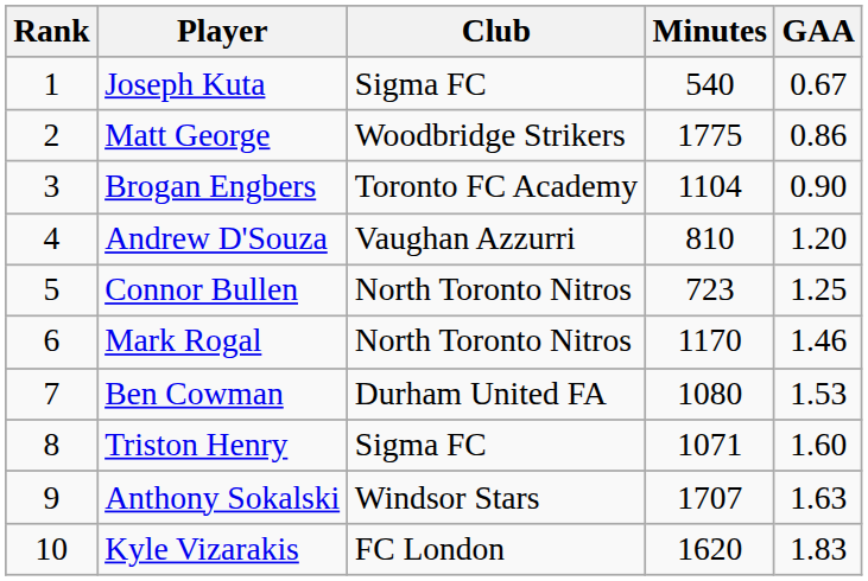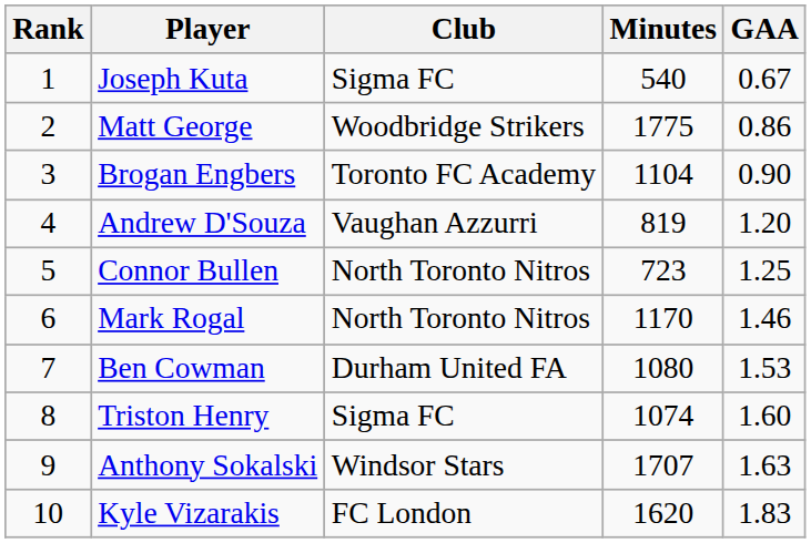 <table class="wikitable">
 <tr>
 <th>Rank</th>
 <th>Player</th>
 <th>Club</th>
 <th>Minutes</th>
 <th>GAA</th>
 </tr>
 <tr>
 <td align=center>1</td>
 <td> <a href='#'>Joseph Kuta</a></td>
 <td>Sigma FC</td>
 <td align=center>540</td>
 <td align=center>0.67</td>
 </tr>
 <tr>
 <td align=center>2</td>
 <td> <a href='#'>Matt George</a></td>
 <td>Woodbridge Strikers</td>
 <td align=center>1775</td>
 <td align=center>0.86</td>
 </tr>
 <tr>
 <td align=center>3</td>
 <td> <a href='#'>Brogan Engbers</a></td>
 <td>Toronto FC Academy</td>
 <td align=center>1104</td>
 <td align=center>0.90</td>
 </tr>
 <tr>
 <td align=center>4</td>
 <td> <a href='#'>Andrew D'Souza</a></td>
 <td>Vaughan Azzurri</td>
-<td align=center>810</td>
+<td align=center>819</td>
 <td align=center>1.20</td>
 </tr>
 <tr>
 <td align=center>5</td>
 <td> <a href='#'>Connor Bullen</a></td>
 <td>North Toronto Nitros</td>
 <td align=center>723</td>
 <td align=center>1.25</td>
 </tr>
 <tr>
 <td align=center>6</td>
 <td> <a href='#'>Mark Rogal</a></td>
 <td>North Toronto Nitros</td>
 <td align=center>1170</td>
 <td align=center>1.46</td>
 </tr>
 <tr>
 <td align=center>7</td>
 <td> <a href='#'>Ben Cowman</a></td>
 <td>Durham United FA</td>
 <td align=center>1080</td>
 <td align=center>1.53</td>
 </tr>
 <tr>
 <td align=center>8</td>
 <td> <a href='#'>Triston Henry</a></td>
 <td>Sigma FC</td>
-<td align=center>1071</td>
+<td align=center>1074</td>
 <td align=center>1.60</td>
 </tr>
 <tr>
 <td align=center>9</td>
 <td> <a href='#'>Anthony Sokalski</a></td>
 <td>Windsor Stars</td>
 <td align=center>1707</td>
 <td align=center>1.63</td>
 </tr>
 <tr>
 <td align=center>10</td>
 <td> <a href='#'>Kyle Vizarakis</a></td>
 <td>FC London</td>
 <td align=center>1620</td>
 <td align=center>1.83</td>
 </tr>
 </table>
